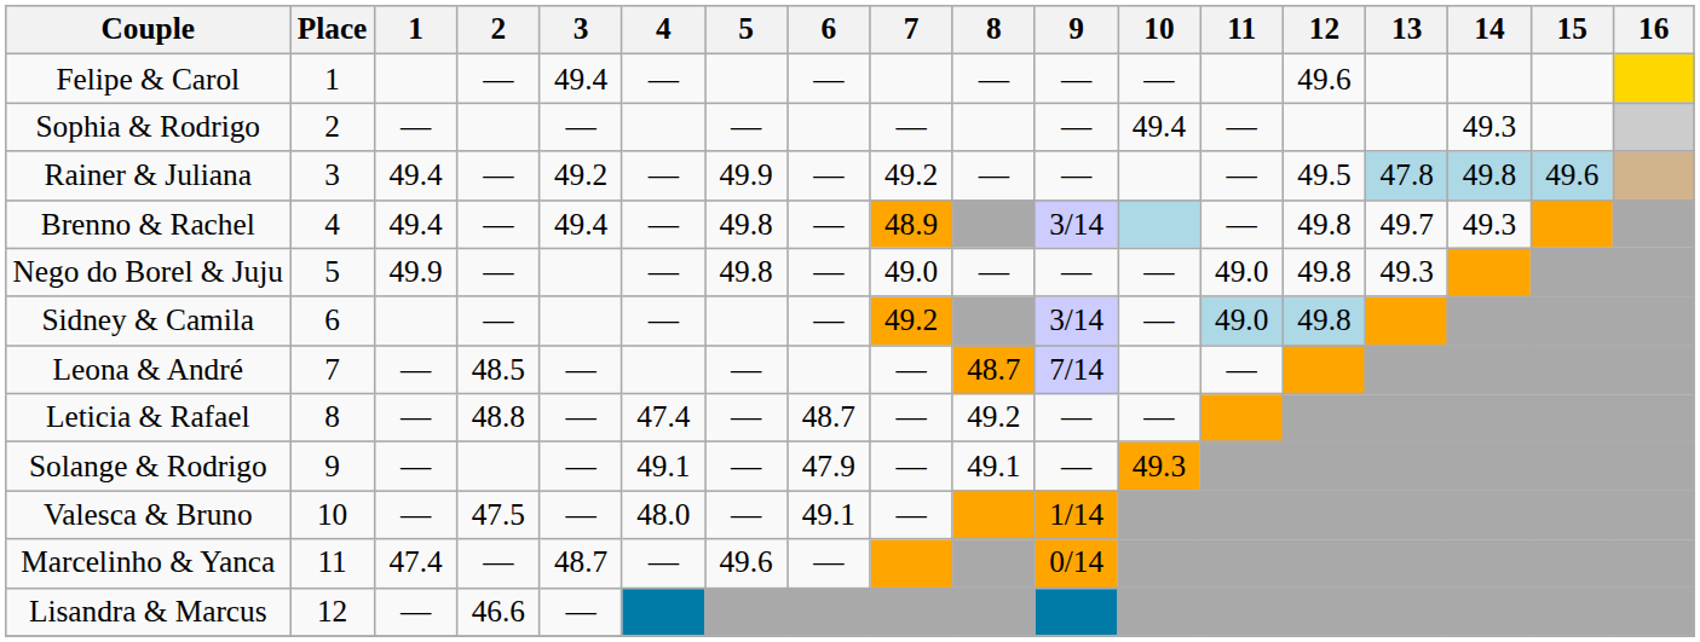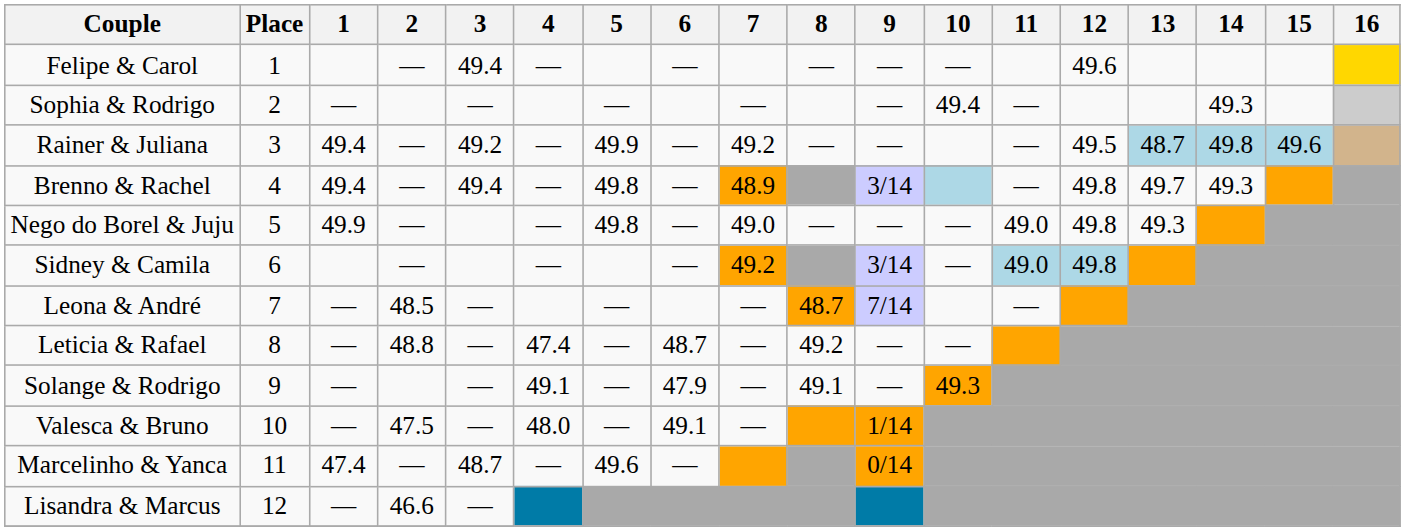 <table class="wikitable sortable"  style="margin:auto; text-align:center; white-space:nowrap; width:100%;">
 <tr>
 <th style="width:10.0%;">Couple</th>
 <th style="width:05.0%;">Place</th>
 <th style="width:05.0%;">1</th>
 <th style="width:05.0%;">2</th>
 <th style="width:05.0%;">3</th>
 <th style="width:05.0%;">4</th>
 <th style="width:05.0%;">5</th>
 <th style="width:05.0%;">6</th>
 <th style="width:05.0%;">7</th>
 <th style="width:05.0%;">8</th>
 <th style="width:05.0%;">9</th>
 <th style="width:05.0%;">10</th>
 <th style="width:05.0%;">11</th>
 <th style="width:05.0%;">12</th>
 <th style="width:05.0%;">13</th>
 <th style="width:05.0%;">14</th>
 <th style="width:05.0%;">15</th>
 <th style="width:05.0%;">16</th>
 </tr>
 <tr>
 <td>Felipe & Carol</td>
 <td>1</td>
 <td></td>
 <td>—</td>
 <td>49.4</td>
 <td>—</td>
 <td></td>
 <td>—</td>
 <td></td>
 <td>—</td>
 <td>—</td>
 <td>—</td>
 <td></td>
 <td>49.6</td>
 <td></td>
 <td></td>
 <td></td>
 <td bgcolor=FFD700></td>
 </tr>
 <tr>
 <td>Sophia & Rodrigo</td>
 <td>2</td>
 <td>—</td>
 <td></td>
 <td>—</td>
 <td></td>
 <td>—</td>
 <td></td>
 <td>—</td>
 <td></td>
 <td>—</td>
 <td>49.4</td>
 <td>—</td>
 <td></td>
 <td></td>
 <td>49.3</td>
 <td></td>
 <td bgcolor=CCCCCC></td>
 </tr>
 <tr>
 <td>Rainer & Juliana</td>
 <td>3</td>
 <td>49.4</td>
 <td>—</td>
 <td>49.2</td>
 <td>—</td>
 <td>49.9</td>
 <td>—</td>
 <td>49.2</td>
 <td>—</td>
 <td>—</td>
 <td><em></em></td>
 <td>—</td>
 <td>49.5</td>
-<td bgcolor=ADD8E6>47.8</td>
+<td bgcolor=ADD8E6>48.7</td>
 <td bgcolor=ADD8E6>49.8</td>
 <td bgcolor=ADD8E6>49.6</td>
 <td bgcolor=D2B48C><em></em></td>
 </tr>
 <tr>
 <td>Brenno & Rachel</td>
 <td>4</td>
 <td>49.4</td>
 <td>—</td>
 <td>49.4</td>
 <td>—</td>
 <td>49.8</td>
 <td>—</td>
 <td bgcolor=FFA500>48.9</td>
 <td bgcolor=A9A9A9></td>
 <td bgcolor=CCCCFF>3/14</td>
 <td bgcolor=ADD8E6><em></em></td>
 <td>—</td>
 <td>49.8</td>
 <td>49.7</td>
 <td>49.3</td>
 <td bgcolor=FFA500><em></em></td>
 <td bgcolor=A9A9A9></td>
 </tr>
 <tr>
 <td>Nego do Borel & Juju</td>
 <td>5</td>
 <td>49.9</td>
 <td>—</td>
 <td></td>
 <td>—</td>
 <td>49.8</td>
 <td>—</td>
 <td>49.0</td>
 <td>—</td>
 <td>—</td>
 <td>—</td>
 <td>49.0</td>
 <td>49.8</td>
 <td>49.3</td>
 <td bgcolor=FFA500><em></em></td>
 <td bgcolor=A9A9A9 colspan=2></td>
 </tr>
 <tr>
 <td>Sidney & Camila</td>
 <td>6</td>
 <td><em></em></td>
 <td>—</td>
 <td><em></em></td>
 <td>—</td>
 <td><em></em></td>
 <td>—</td>
 <td bgcolor=FFA500>49.2</td>
 <td bgcolor=A9A9A9></td>
 <td bgcolor=CCCCFF>3/14</td>
 <td>—</td>
 <td bgcolor=ADD8E6>49.0</td>
 <td bgcolor=ADD8E6>49.8</td>
 <td bgcolor=FFA500><em></em></td>
 <td bgcolor=A9A9A9 colspan=3></td>
 </tr>
 <tr>
 <td>Leona & André</td>
 <td>7</td>
 <td>—</td>
 <td>48.5</td>
 <td>—</td>
 <td><em></em></td>
 <td>—</td>
 <td><em></em></td>
 <td>—</td>
 <td bgcolor=FFA500>48.7</td>
 <td bgcolor=CCCCFF>7/14</td>
 <td></td>
 <td>—</td>
 <td bgcolor=FFA500><em></em></td>
 <td bgcolor=A9A9A9 colspan=4></td>
 </tr>
 <tr>
 <td>Leticia & Rafael</td>
 <td>8</td>
 <td>—</td>
 <td>48.8</td>
 <td>—</td>
 <td>47.4</td>
 <td>—</td>
 <td>48.7</td>
 <td>—</td>
 <td>49.2</td>
 <td>—</td>
 <td>—</td>
 <td bgcolor=FFA500><em></em></td>
 <td bgcolor=A9A9A9 colspan=5></td>
 </tr>
 <tr>
 <td>Solange & Rodrigo</td>
 <td>9</td>
 <td>—</td>
 <td><em></em></td>
 <td>—</td>
 <td>49.1</td>
 <td>—</td>
 <td>47.9</td>
 <td>—</td>
 <td>49.1</td>
 <td>—</td>
 <td bgcolor=FFA500>49.3</td>
 <td bgcolor=A9A9A9 colspan=6></td>
 </tr>
 <tr>
 <td>Valesca & Bruno</td>
 <td>10</td>
 <td>—</td>
 <td>47.5</td>
 <td>—</td>
 <td>48.0</td>
 <td>—</td>
 <td>49.1</td>
 <td>—</td>
 <td bgcolor=FFA500><em></em></td>
 <td bgcolor=FFA500>1/14</td>
 <td bgcolor=A9A9A9 colspan=7></td>
 </tr>
 <tr>
 <td>Marcelinho & Yanca</td>
 <td>11</td>
 <td>47.4</td>
 <td>—</td>
 <td>48.7</td>
 <td>—</td>
 <td>49.6</td>
 <td>—</td>
 <td bgcolor=FFA500><em></em></td>
 <td bgcolor=A9A9A9></td>
 <td bgcolor=FFA500>0/14</td>
 <td bgcolor=A9A9A9 colspan=7></td>
 </tr>
 <tr>
 <td>Lisandra & Marcus</td>
 <td>12</td>
 <td>—</td>
 <td>46.6</td>
 <td>—</td>
 <td bgcolor=007BA7></td>
 <td bgcolor=A9A9A9 colspan=4></td>
 <td bgcolor=007BA7></td>
 <td bgcolor=A9A9A9 colspan=7></td>
 </tr>
 <tr>
 </tr>
 </table>
